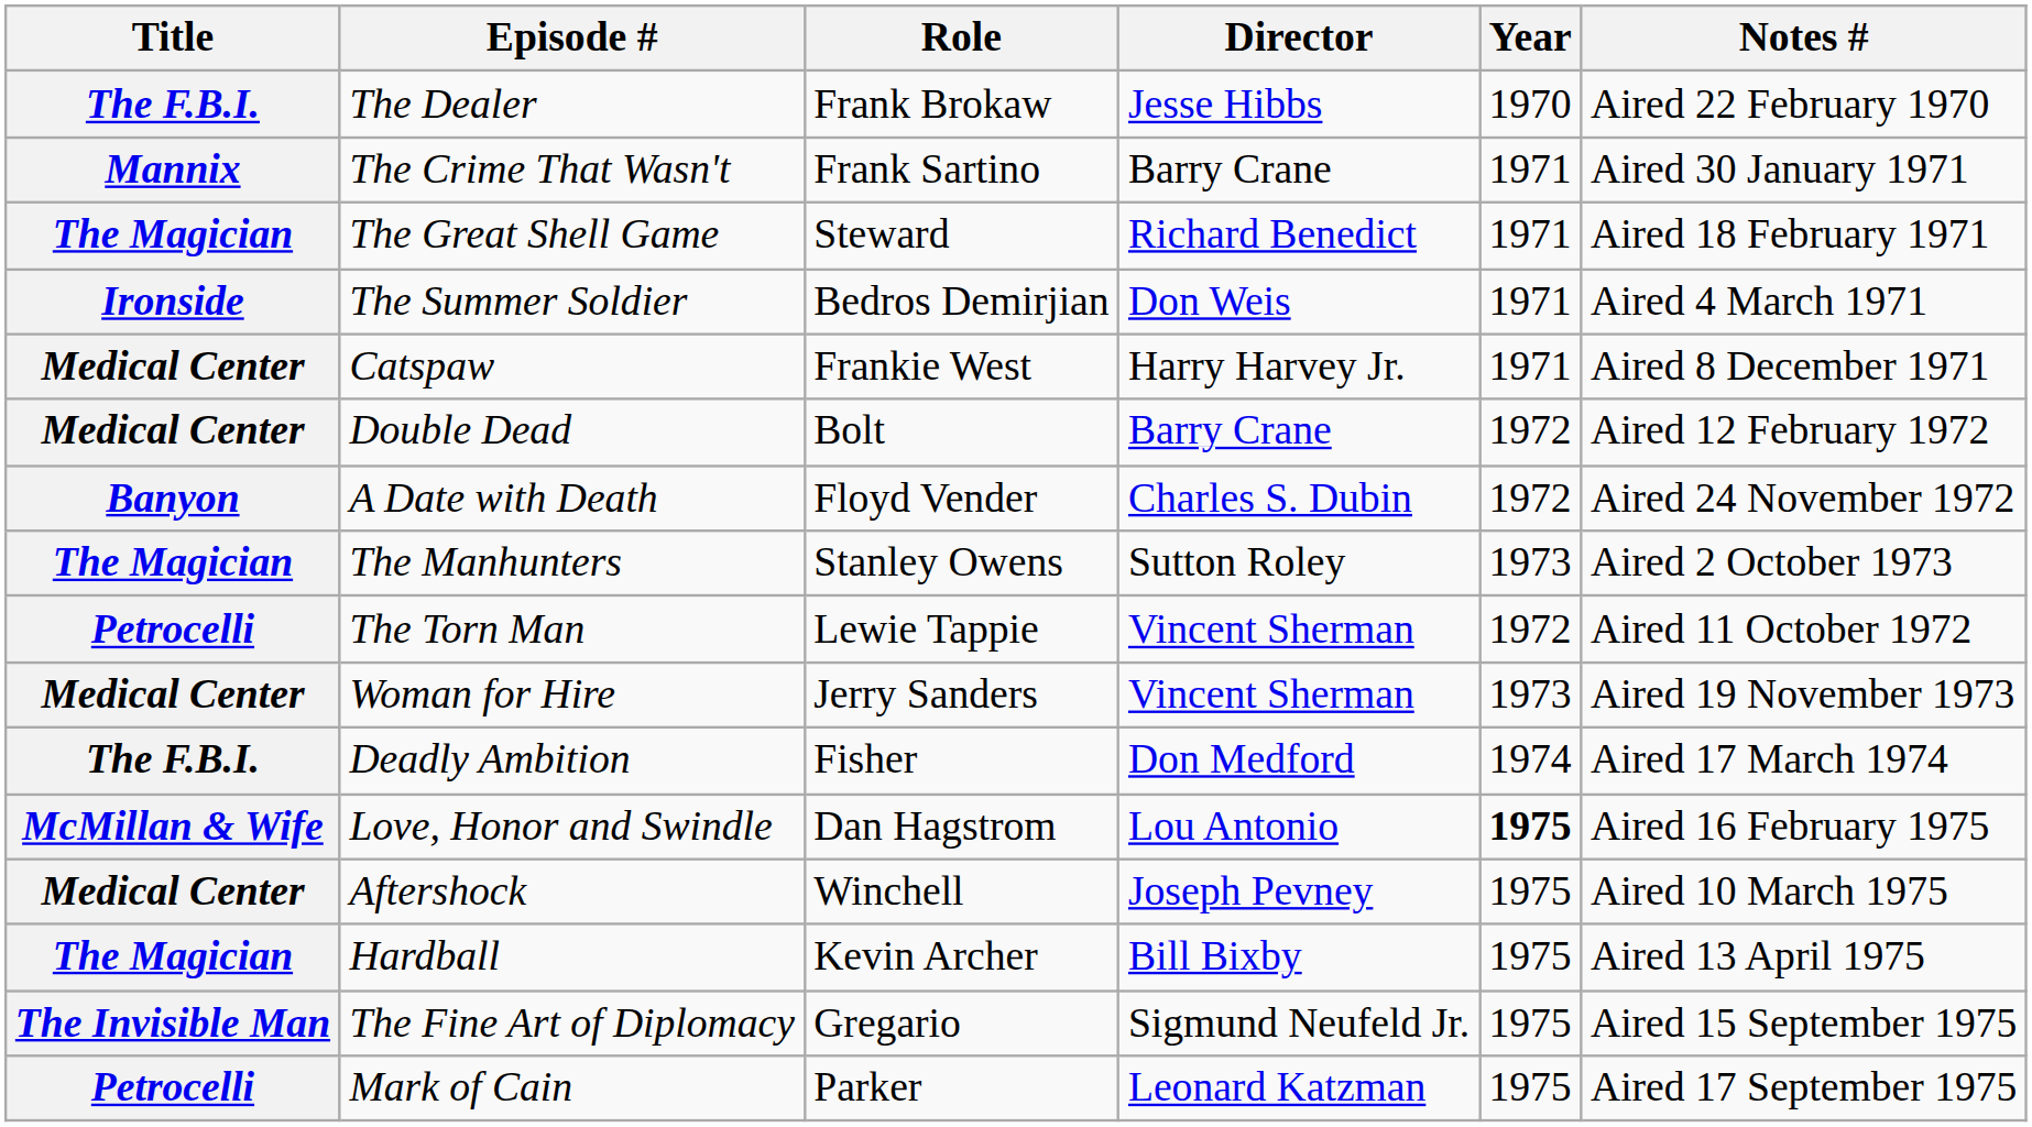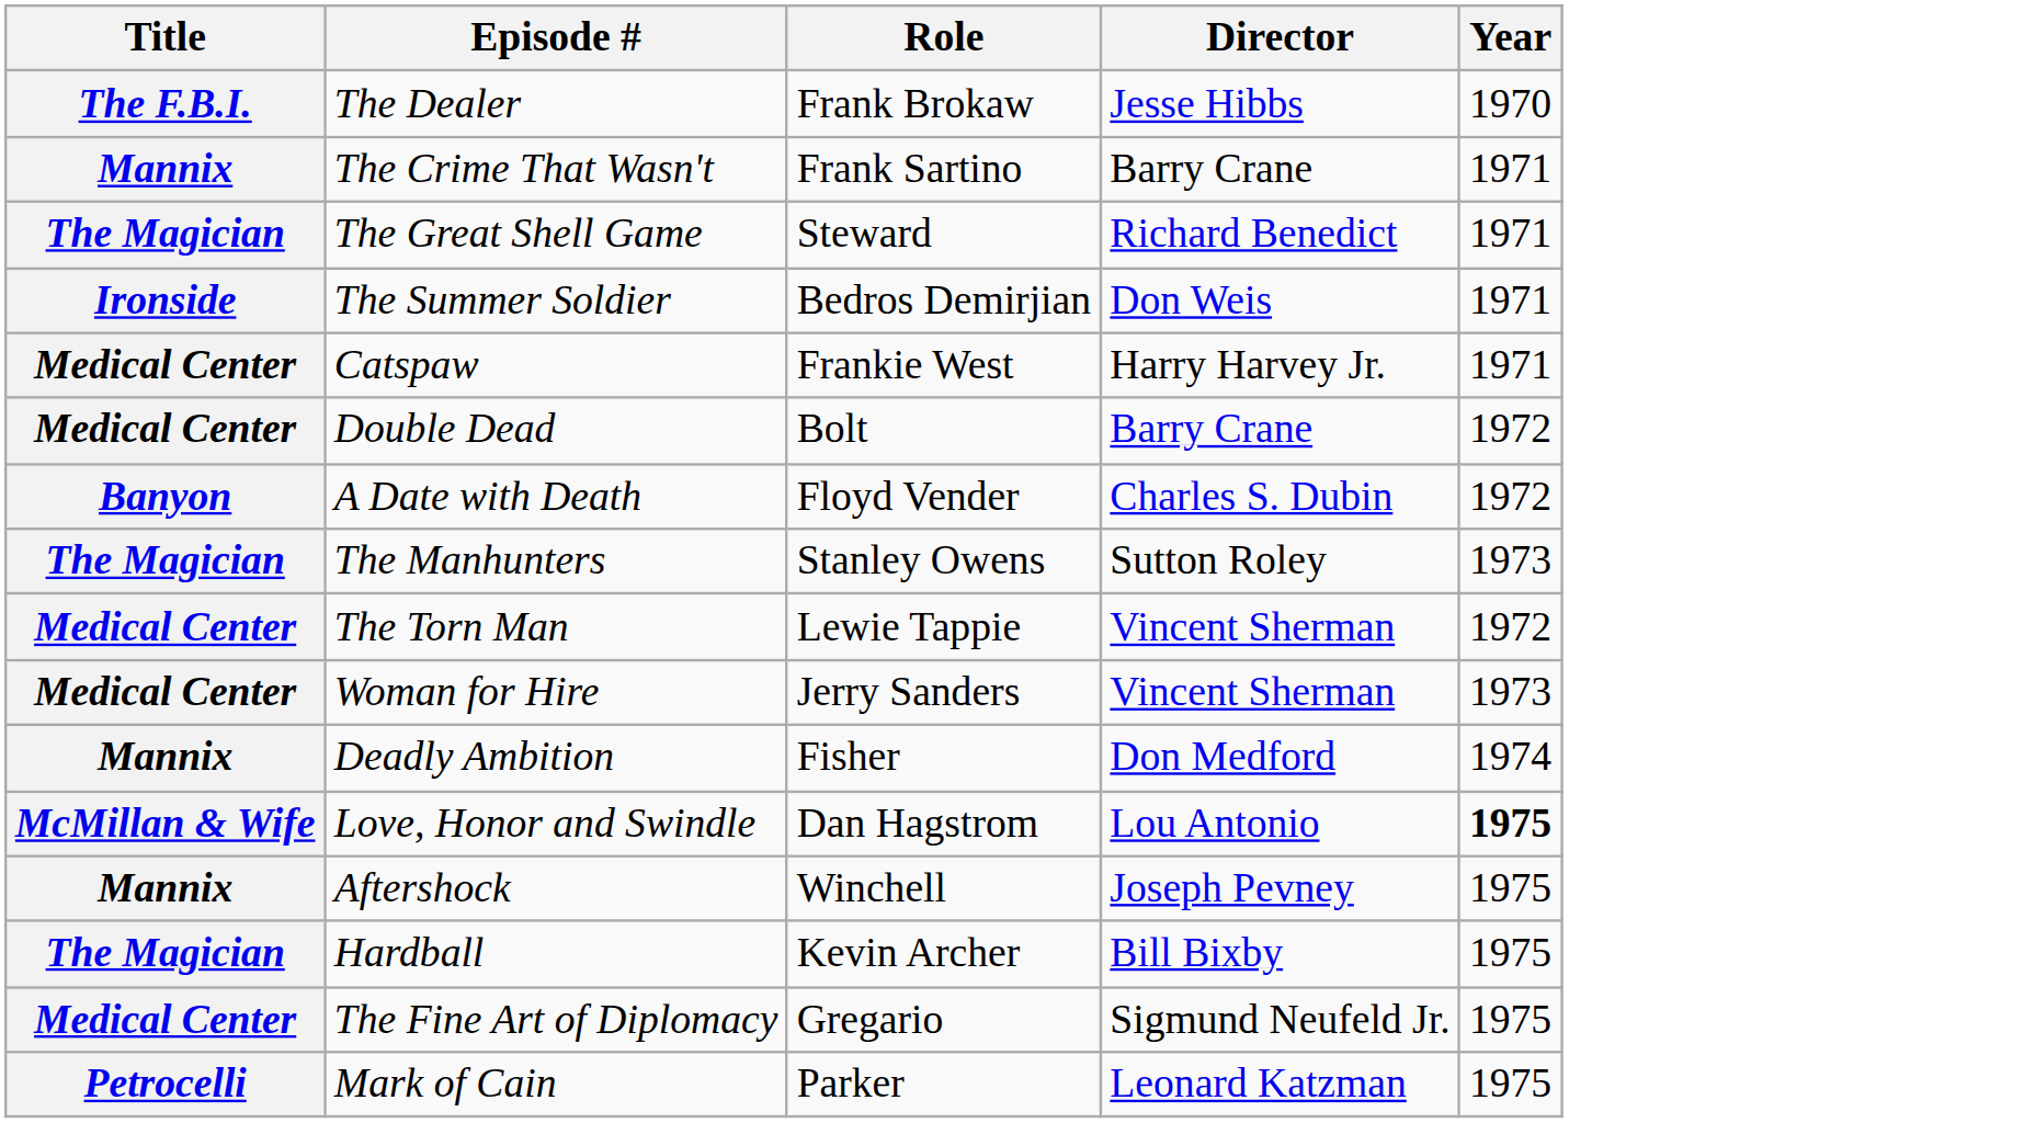 <table class="wikitable plainrowheaders sortable">
 <tr>
 <th scope="col">Title</th>
 <th scope="col" class="unsortable">Episode #</th>
 <th scope="col">Role</th>
 <th scope="col">Director</th>
 <th scope="col">Year</th>
-<th scope="col" class="unsortable">Notes #</th>
 </tr>
 <tr>
 <th scope="row"><em><a href='#'>The F.B.I.</a></em></th>
 <td><em>The Dealer</em></td>
 <td>Frank Brokaw</td>
 <td><a href='#'>Jesse Hibbs</a></td>
 <td>1970</td>
-<td>Aired 22 February 1970</td>
 </tr>
 <tr>
 <th scope="row"><em><a href='#'>Mannix</a></em></th>
 <td><em>The Crime That Wasn't</em></td>
 <td>Frank Sartino</td>
 <td>Barry Crane</td>
 <td>1971</td>
-<td>Aired 30 January 1971</td>
 </tr>
 <tr>
 <th scope="row"><em><a href='#'>The Magician</a></em></th>
 <td><em>The Great Shell Game</em></td>
 <td>Steward</td>
 <td><a href='#'>Richard Benedict</a></td>
 <td>1971</td>
-<td>Aired 18 February 1971</td>
 </tr>
 <tr>
 <th scope="row"><em><a href='#'>Ironside</a></em></th>
 <td><em>The Summer Soldier</em></td>
 <td>Bedros Demirjian</td>
 <td><a href='#'>Don Weis</a></td>
 <td>1971</td>
-<td>Aired 4 March 1971</td>
 </tr>
 <tr>
 <th scope="row"><em>Medical Center</em></th>
 <td><em>Catspaw</em></td>
 <td>Frankie West</td>
 <td>Harry Harvey Jr.</td>
 <td>1971</td>
-<td>Aired 8 December 1971</td>
 </tr>
 <tr>
 <th scope="row"><em>Medical Center</em></th>
 <td><em>Double Dead</em></td>
 <td>Bolt</td>
 <td><a href='#'>Barry Crane</a></td>
 <td>1972</td>
-<td>Aired 12 February 1972</td>
 </tr>
 <tr>
 <th scope="row"><em><a href='#'>Banyon</a></em></th>
 <td><em>A Date with Death</em></td>
 <td>Floyd Vender</td>
 <td><a href='#'>Charles S. Dubin</a></td>
 <td>1972</td>
-<td>Aired 24 November 1972</td>
 </tr>
 <tr>
 <th scope="row"><em><a href='#'>The Magician</a></em></th>
 <td><em>The Manhunters</em></td>
 <td>Stanley Owens</td>
 <td>Sutton Roley</td>
 <td>1973</td>
-<td>Aired 2 October 1973</td>
 </tr>
 <tr>
-<th scope="row"><em><a href='#'>Petrocelli</a></em></th>
+<th scope="row"><em><a href='#'>Medical Center</a></em></th>
 <td><em>The Torn Man</em></td>
 <td>Lewie Tappie</td>
 <td><a href='#'>Vincent Sherman</a></td>
 <td>1972</td>
-<td>Aired 11 October 1972</td>
 </tr>
 <tr>
 <th scope="row"><em>Medical Center</em></th>
 <td><em>Woman for Hire</em></td>
 <td>Jerry Sanders</td>
 <td><a href='#'>Vincent Sherman</a></td>
 <td>1973</td>
-<td>Aired 19 November 1973</td>
 </tr>
 <tr>
-<th scope="row"><em>The F.B.I.</em></th>
+<th scope="row"><em>Mannix</em></th>
 <td><em>Deadly Ambition</em></td>
 <td>Fisher</td>
 <td><a href='#'>Don Medford</a></td>
 <td>1974</td>
-<td>Aired 17 March 1974</td>
 </tr>
 <tr>
 <th scope="row"><em><a href='#'>McMillan & Wife</a></em></th>
 <td><em>Love, Honor and Swindle</em></td>
 <td>Dan Hagstrom</td>
 <td><a href='#'>Lou Antonio</a></td>
 <td><strong>1975</strong></td>
-<td>Aired 16 February 1975</td>
 </tr>
 <tr>
-<th scope="row"><em>Medical Center</em></th>
+<th scope="row"><em>Mannix</em></th>
 <td><em>Aftershock</em></td>
 <td>Winchell</td>
 <td><a href='#'>Joseph Pevney</a></td>
 <td>1975</td>
-<td>Aired 10 March 1975</td>
 </tr>
 <tr>
 <th scope="row"><em><a href='#'>The Magician</a></em></th>
 <td><em>Hardball</em></td>
 <td>Kevin Archer</td>
 <td><a href='#'>Bill Bixby</a></td>
 <td>1975</td>
-<td>Aired 13 April 1975</td>
 </tr>
 <tr>
-<th scope="row"><em><a href='#'>The Invisible Man</a></em></th>
+<th scope="row"><em><a href='#'>Medical Center</a></em></th>
 <td><em>The Fine Art of Diplomacy</em></td>
 <td>Gregario</td>
 <td>Sigmund Neufeld Jr.</td>
 <td>1975</td>
-<td>Aired 15 September 1975</td>
 </tr>
 <tr>
 <th scope="row"><em><a href='#'>Petrocelli</a></em></th>
 <td><em>Mark of Cain</em></td>
 <td>Parker</td>
 <td><a href='#'>Leonard Katzman</a></td>
 <td>1975</td>
-<td>Aired 17 September 1975</td>
 </tr>
 </table>
